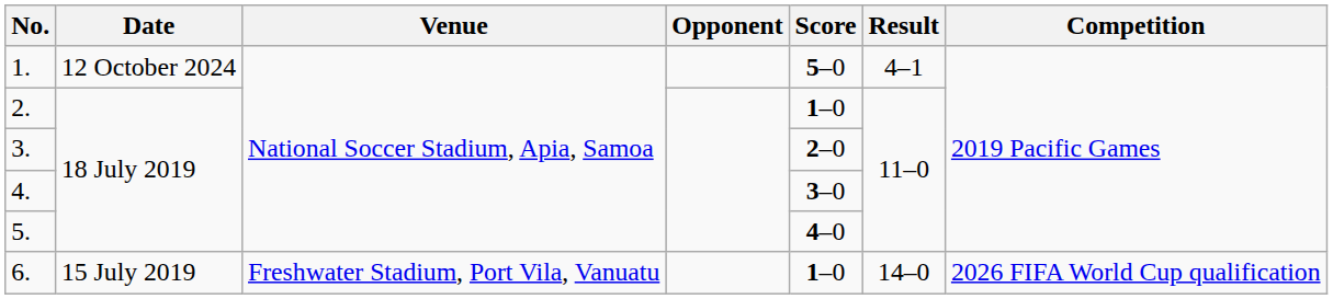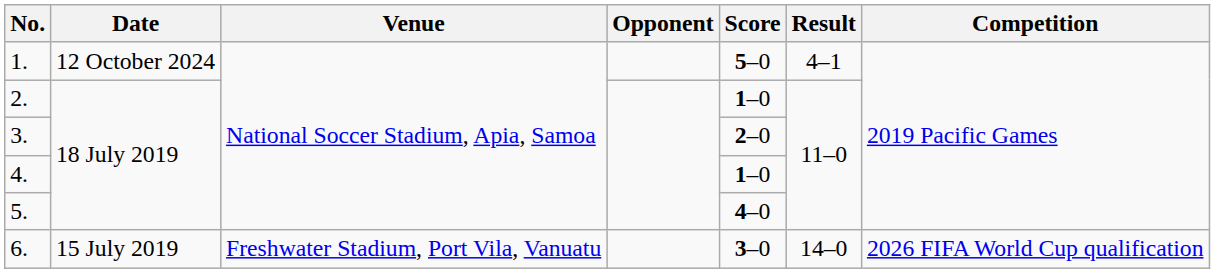 <table class="wikitable" style="font-size:100%;">
 <tr>
 <th>No.</th>
 <th>Date</th>
 <th>Venue</th>
 <th>Opponent</th>
 <th>Score</th>
 <th>Result</th>
 <th>Competition</th>
 </tr>
 <tr>
 <td>1.</td>
 <td>12 October 2024</td>
 <td rowspan=5><a href='#'>National Soccer Stadium</a>, <a href='#'>Apia</a>, <a href='#'>Samoa</a></td>
 <td></td>
 <td align=center><strong>5</strong>–0</td>
 <td align=center>4–1</td>
 <td rowspan=5><a href='#'>2019 Pacific Games</a></td>
 </tr>
 <tr>
 <td>2.</td>
 <td rowspan="4">18 July 2019</td>
 <td rowspan="4"></td>
 <td align=center><strong>1</strong>–0</td>
 <td rowspan="4" style="text-align:center">11–0</td>
 </tr>
 <tr>
 <td>3.</td>
 <td align=center><strong>2</strong>–0</td>
 </tr>
 <tr>
 <td>4.</td>
-<td align=center><strong>3</strong>–0</td>
+<td align=center><strong>1</strong>–0</td>
 </tr>
 <tr>
 <td>5.</td>
 <td align=center><strong>4</strong>–0</td>
 </tr>
 <tr>
 <td>6.</td>
 <td>15 July 2019</td>
 <td><a href='#'>Freshwater Stadium</a>, <a href='#'>Port Vila</a>, <a href='#'>Vanuatu</a></td>
 <td></td>
-<td align=center><strong>1</strong>–0</td>
+<td align=center><strong>3</strong>–0</td>
 <td align=center>14–0</td>
 <td><a href='#'>2026 FIFA World Cup qualification</a></td>
 </tr>
 </table>
